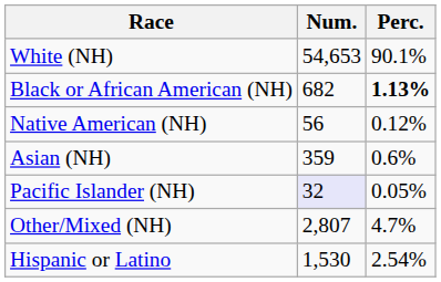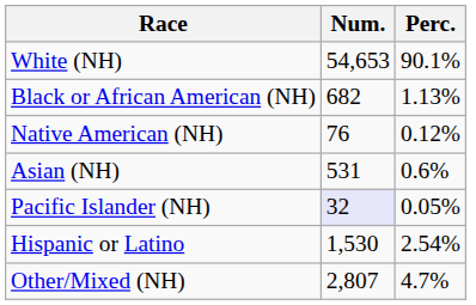 <table class="wikitable">
 <tr>
 <th>Race</th>
 <th>Num.</th>
 <th>Perc.</th>
 </tr>
 <tr>
 <td><a href='#'>White</a> (NH)</td>
 <td>54,653</td>
 <td>90.1%</td>
 </tr>
 <tr>
 <td><a href='#'>Black or African American</a> (NH)</td>
 <td>682</td>
-<td><strong>1.13%</strong></td>
+<td>1.13%</td>
 </tr>
 <tr>
 <td><a href='#'>Native American</a> (NH)</td>
-<td>56</td>
+<td>76</td>
 <td>0.12%</td>
 </tr>
 <tr>
 <td><a href='#'>Asian</a> (NH)</td>
-<td>359</td>
+<td>531</td>
 <td>0.6%</td>
 </tr>
 <tr>
 <td><a href='#'>Pacific Islander</a> (NH)</td>
 <td style="background: lavender;">32</td>
 <td>0.05%</td>
 </tr>
 <tr>
+<td><a href='#'>Hispanic</a> or <a href='#'>Latino</a></td>
+<td>1,530</td>
+<td>2.54%</td>
+</tr>
+<tr>
 <td><a href='#'>Other/Mixed</a> (NH)</td>
 <td>2,807</td>
 <td>4.7%</td>
 </tr>
-<tr>
-<td><a href='#'>Hispanic</a> or <a href='#'>Latino</a></td>
-<td>1,530</td>
-<td>2.54%</td>
-</tr>
 </table>
